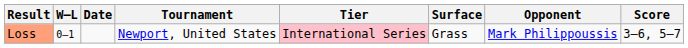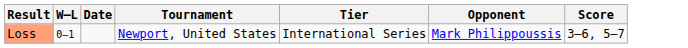 <table class="sortable wikitable">
 <tr>
 <th>Result</th>
 <th class="unsortable">W–L</th>
 <th>Date</th>
 <th>Tournament</th>
 <th>Tier</th>
-<th>Surface</th>
 <th>Opponent</th>
 <th class="unsortable">Score</th>
 </tr>
 <tr>
 <td bgcolor=FFA07A>Loss</td>
 <td><small>0–1</small></td>
 <td><a href='#'></a></td>
 <td><a href='#'>Newport</a>, United States</td>
-<td style="background: pink;">International Series</td>
-<td>Grass</td>
+<td>International Series</td>
 <td> <a href='#'>Mark Philippoussis</a></td>
 <td>3–6, 5–7</td>
 </tr>
 </table>
